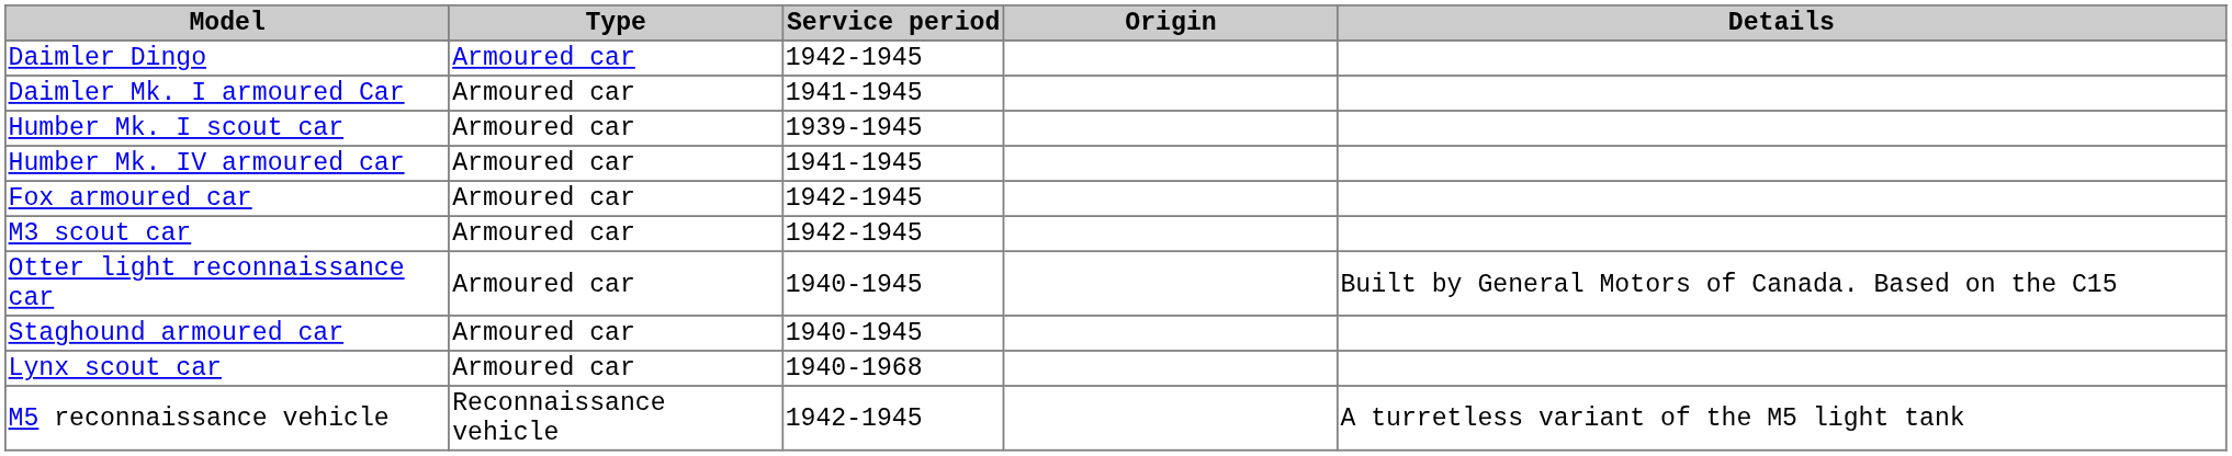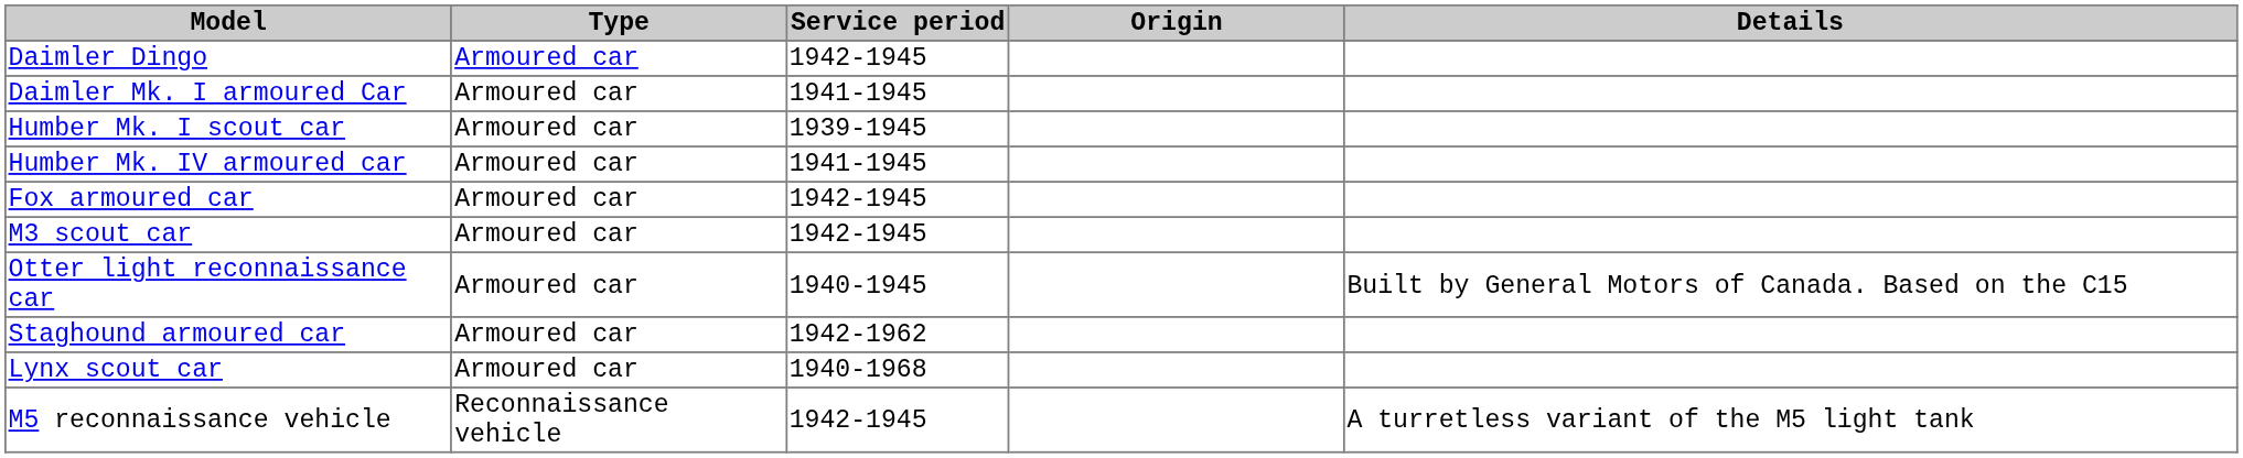 <table border="1" width="90%" style="border-collapse: collapse;">
 <tr bgcolor=cccccc>
 <th width="20%">Model</th>
 <th width="15%">Type</th>
 <th width="10%">Service period</th>
 <th width="15%">Origin</th>
 <th>Details</th>
 </tr>
 <tr>
 <td><a href='#'>Daimler Dingo</a></td>
 <td><a href='#'>Armoured car</a></td>
 <td>1942-1945</td>
 <td></td>
 <td></td>
 </tr>
 <tr>
 <td><a href='#'>Daimler Mk. I armoured Car</a></td>
 <td>Armoured car</td>
 <td>1941-1945</td>
 <td></td>
 <td></td>
 </tr>
 <tr>
 <td><a href='#'>Humber Mk. I scout car</a></td>
 <td>Armoured car</td>
 <td>1939-1945</td>
 <td></td>
 <td></td>
 </tr>
 <tr>
 <td><a href='#'>Humber Mk. IV armoured car</a></td>
 <td>Armoured car</td>
 <td>1941-1945</td>
 <td></td>
 <td></td>
 </tr>
 <tr>
 <td><a href='#'>Fox armoured car</a></td>
 <td>Armoured car</td>
 <td>1942-1945</td>
 <td></td>
 <td></td>
 </tr>
 <tr>
 <td><a href='#'>M3 scout car</a></td>
 <td>Armoured car</td>
 <td>1942-1945</td>
 <td></td>
 <td></td>
 </tr>
 <tr>
 <td><a href='#'>Otter light reconnaissance car</a></td>
 <td>Armoured car</td>
 <td>1940-1945</td>
 <td></td>
 <td>Built by General Motors of Canada. Based on the C15</td>
 </tr>
 <tr>
 <td><a href='#'>Staghound armoured car</a></td>
 <td>Armoured car</td>
-<td>1940-1945</td>
+<td>1942-1962</td>
 <td></td>
 <td></td>
 </tr>
 <tr>
 <td><a href='#'>Lynx scout car</a></td>
 <td>Armoured car</td>
 <td>1940-1968</td>
 <td><br></td>
 <td></td>
 </tr>
 <tr>
 <td><a href='#'>M5</a> reconnaissance vehicle</td>
 <td>Reconnaissance vehicle</td>
 <td>1942-1945</td>
 <td></td>
 <td>A turretless variant of the M5 light tank</td>
 </tr>
 </table>
